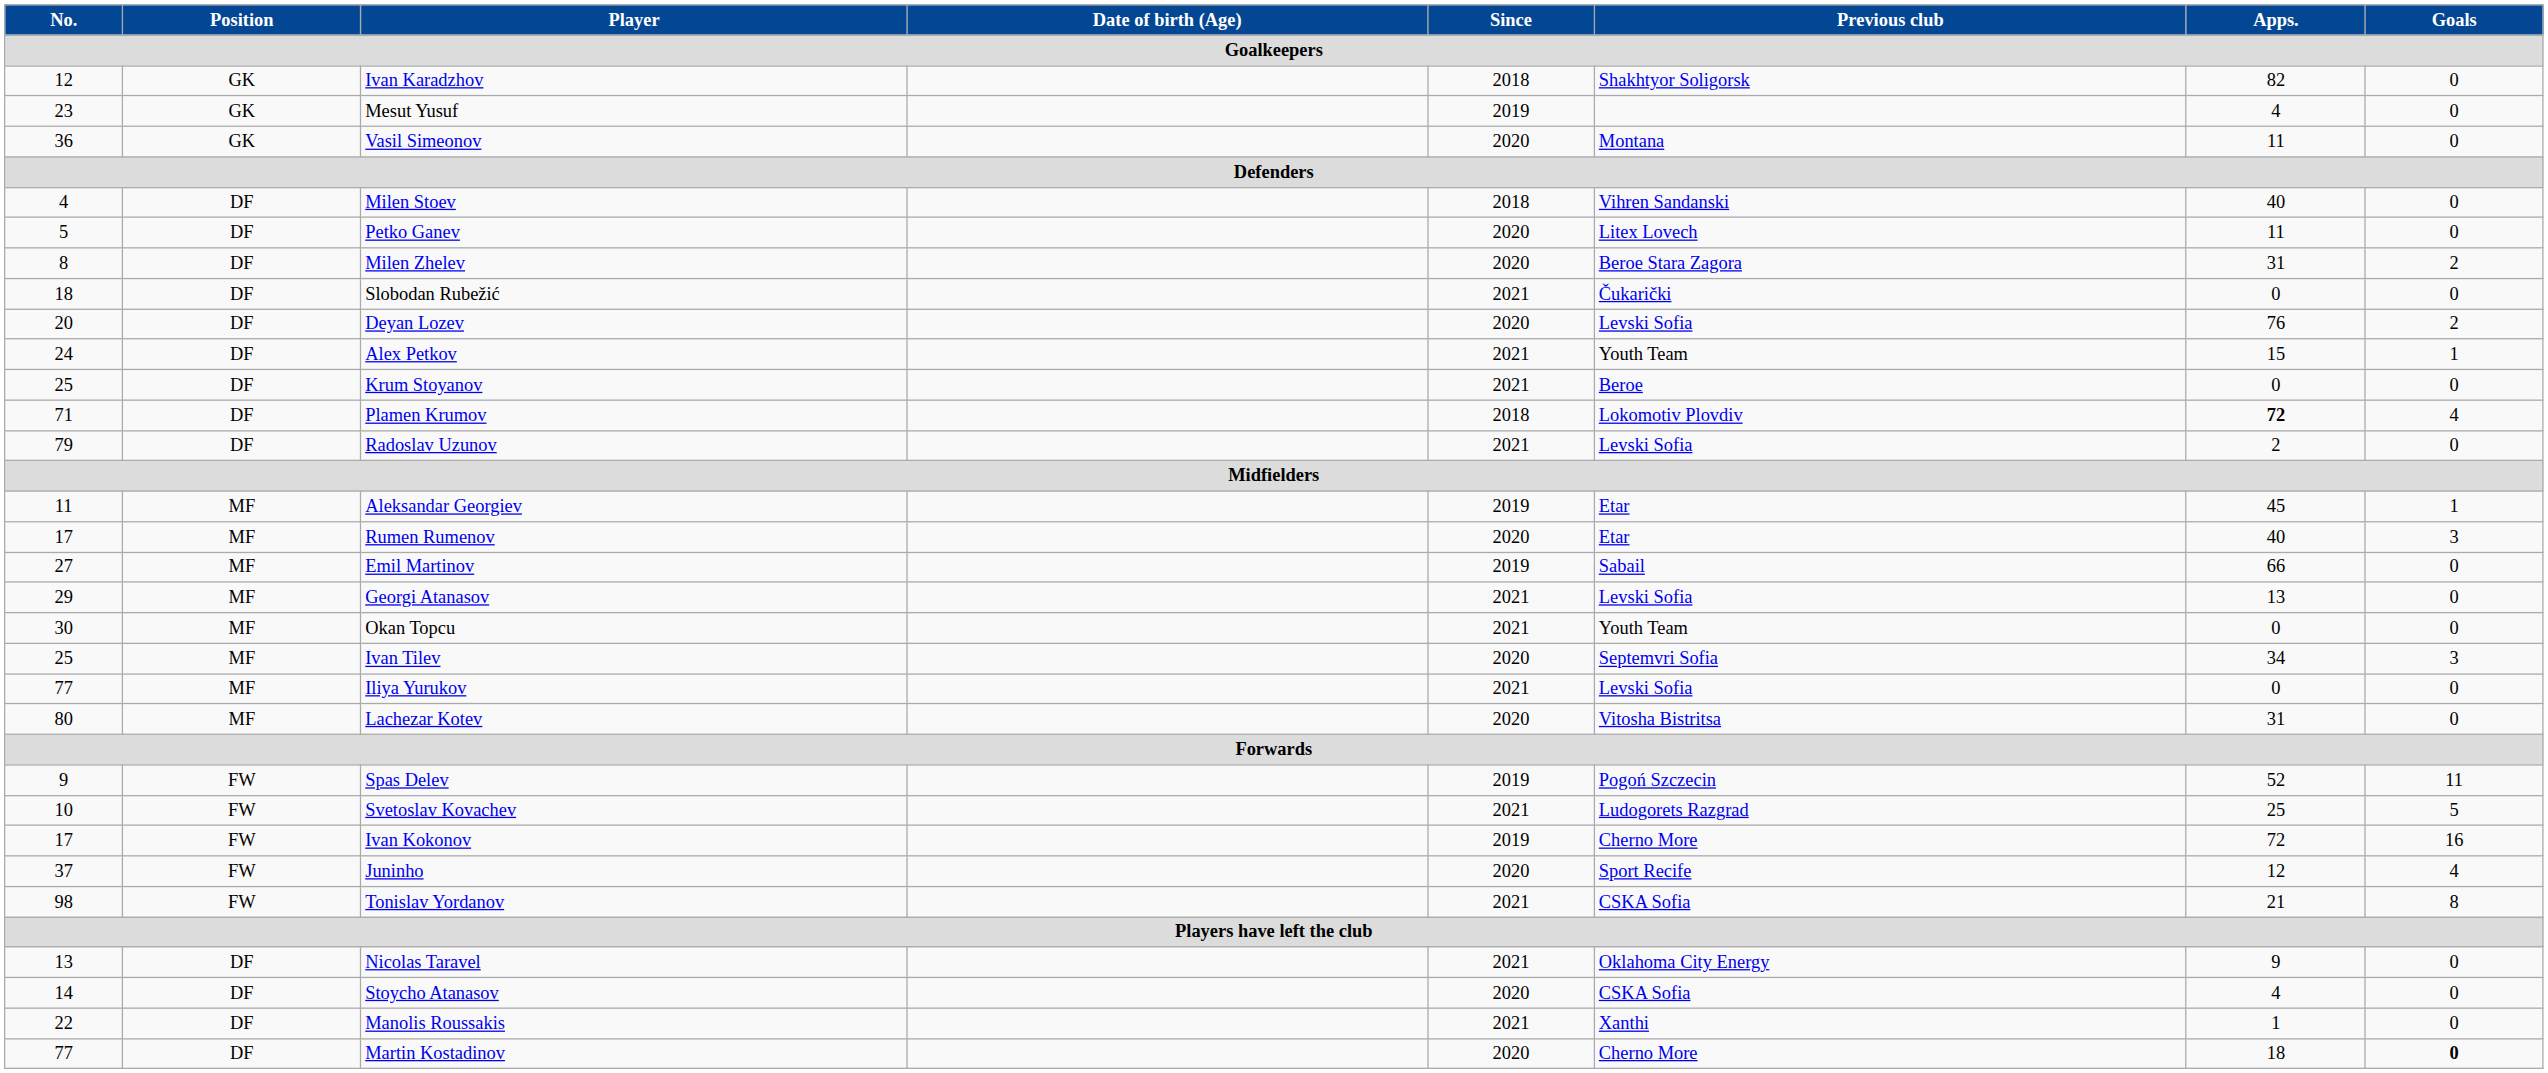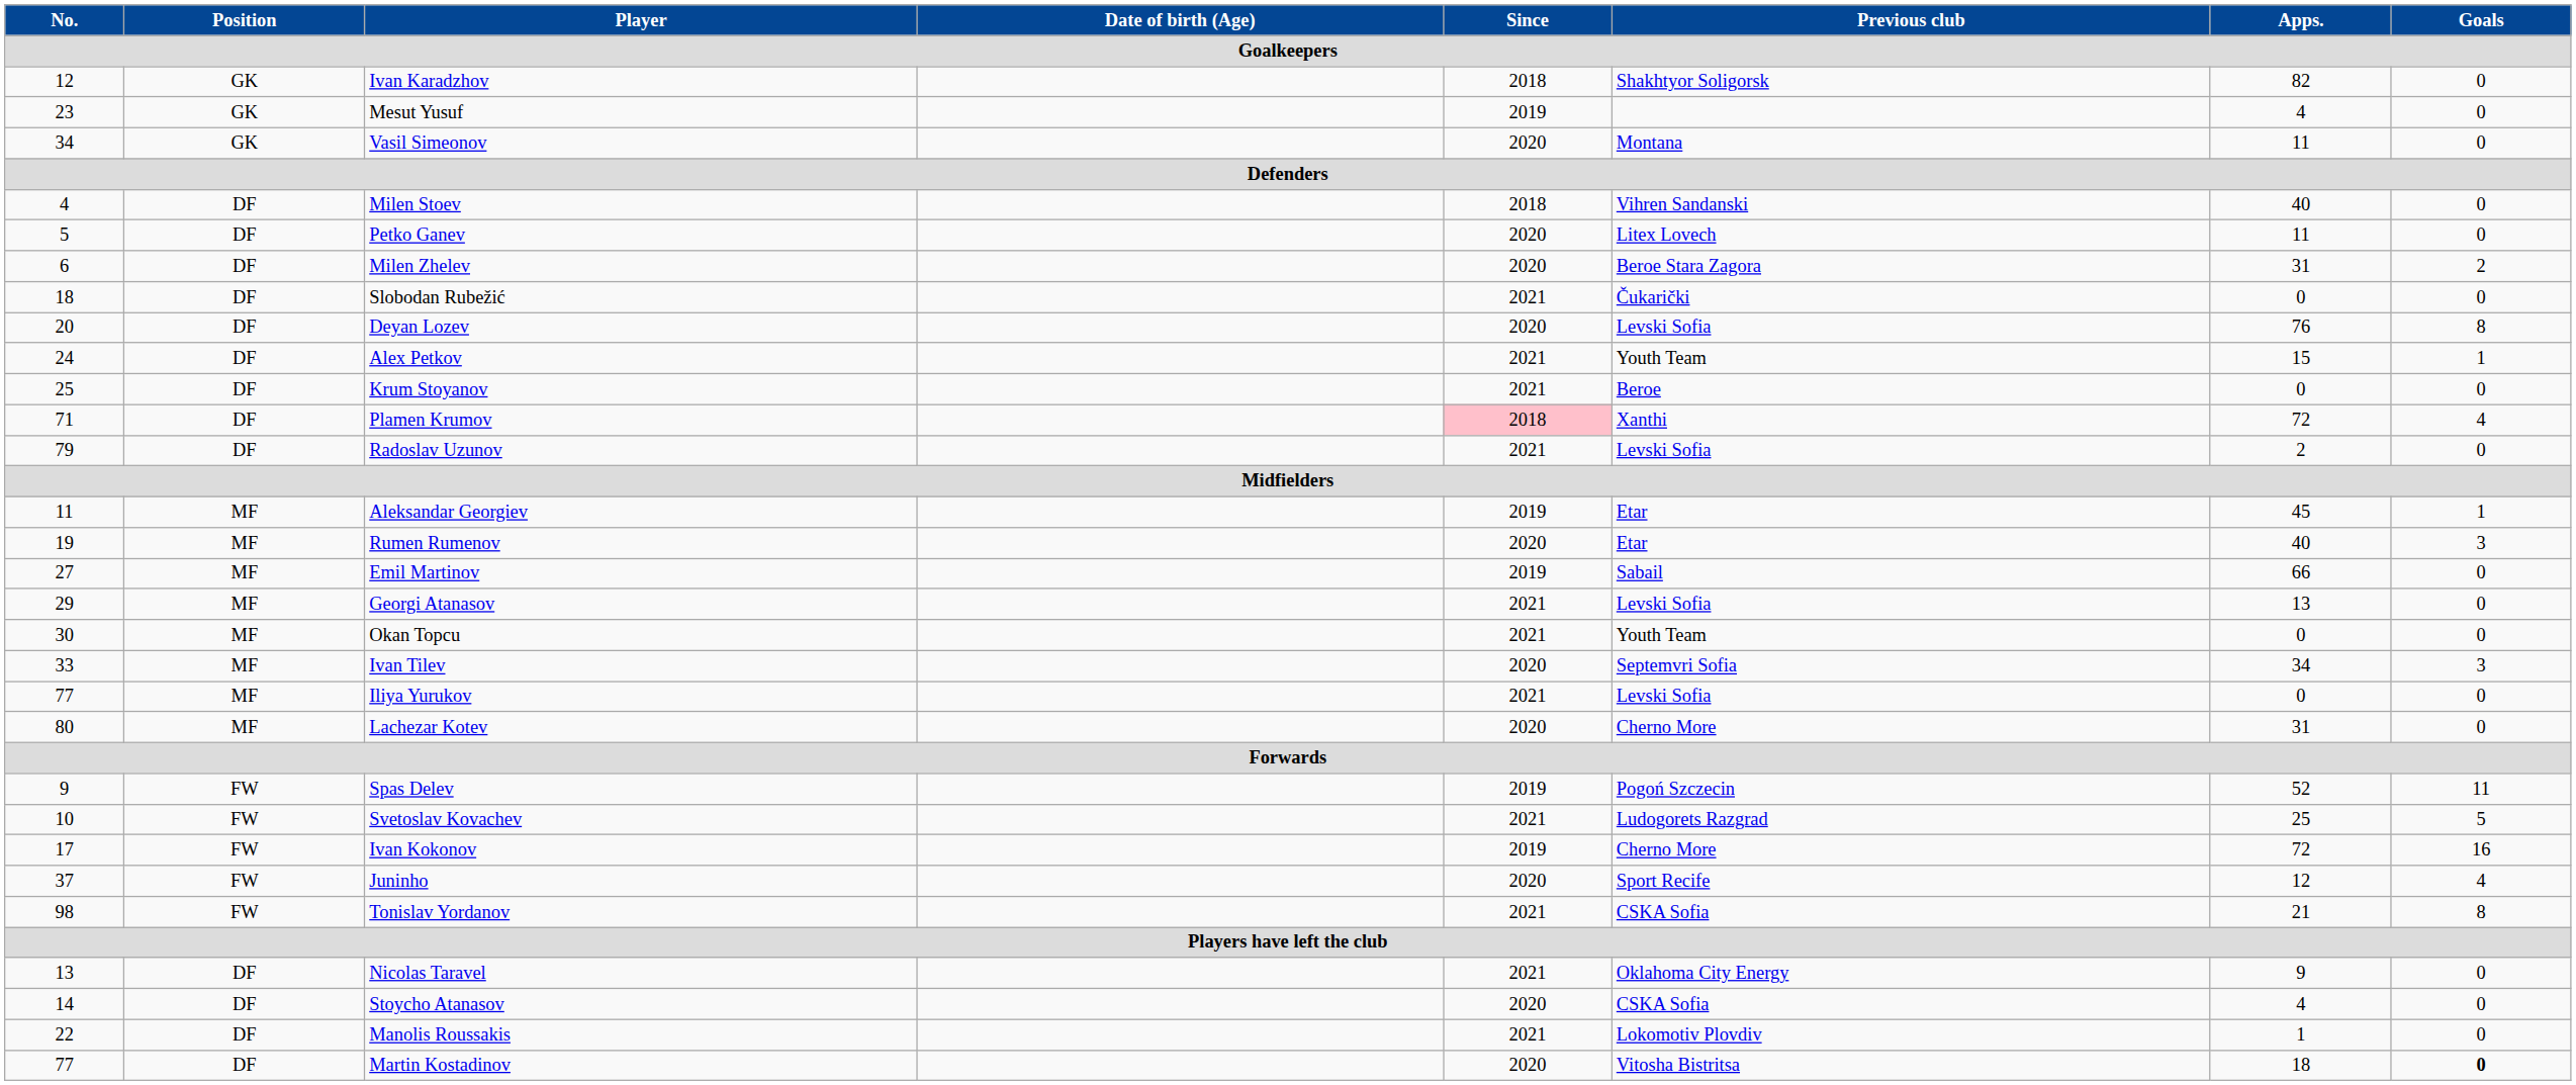 <table class="wikitable"  style="text-align:center; font-size:90%; width:100%;">
 <tr>
 <th scope="col" style="background-color:#034694;color:#FFFFFF">No.</th>
 <th scope="col" style="background-color:#034694;color:#FFFFFF">Position</th>
 <th scope="col" style="background-color:#034694;color:#FFFFFF">Player</th>
 <th scope="col" style="background-color:#034694;color:#FFFFFF">Date of birth (Age)</th>
 <th scope="col" style="background-color:#034694;color:#FFFFFF">Since</th>
 <th scope="col" style="background-color:#034694;color:#FFFFFF">Previous club</th>
 <th scope="col" style="background-color:#034694;color:#FFFFFF">Apps.</th>
 <th scope="col" style="background-color:#034694;color:#FFFFFF">Goals</th>
 </tr>
 <tr>
 <th colspan="11"  style="background:#dcdcdc; text-align:center;">Goalkeepers</th>
 </tr>
 <tr>
 <td>12</td>
 <td>GK</td>
 <td align=left> <a href='#'>Ivan Karadzhov</a></td>
 <td></td>
 <td>2018</td>
 <td align=left> <a href='#'>Shakhtyor Soligorsk</a></td>
 <td>82</td>
 <td>0</td>
 </tr>
 <tr>
 <td>23</td>
 <td>GK</td>
 <td align=left> Mesut Yusuf</td>
 <td></td>
 <td>2019</td>
 <td></td>
 <td>4</td>
 <td>0</td>
 </tr>
 <tr>
-<td>36</td>
+<td>34</td>
 <td>GK</td>
 <td align=left> <a href='#'>Vasil Simeonov</a></td>
 <td></td>
 <td>2020</td>
 <td align=left> <a href='#'>Montana</a></td>
 <td>11</td>
 <td>0</td>
 </tr>
 <tr>
 <th colspan="11"  style="background:#dcdcdc; text-align:center;">Defenders</th>
 </tr>
 <tr>
 <td>4</td>
 <td>DF</td>
 <td align=left> <a href='#'>Milen Stoev</a></td>
 <td></td>
 <td>2018</td>
 <td align=left> <a href='#'>Vihren Sandanski</a></td>
 <td>40</td>
 <td>0</td>
 </tr>
 <tr>
 <td>5</td>
 <td>DF</td>
 <td align=left> <a href='#'>Petko Ganev</a></td>
 <td></td>
 <td>2020</td>
 <td align=left> <a href='#'>Litex Lovech</a></td>
 <td>11</td>
 <td>0</td>
 </tr>
 <tr>
-<td>8</td>
+<td>6</td>
 <td>DF</td>
 <td align=left> <a href='#'>Milen Zhelev</a></td>
 <td></td>
 <td>2020</td>
 <td align=left> <a href='#'>Beroe Stara Zagora</a></td>
 <td>31</td>
 <td>2</td>
 </tr>
 <tr>
 <td>18</td>
 <td>DF</td>
 <td align=left> Slobodan Rubežić</td>
 <td></td>
 <td>2021</td>
 <td align=left> <a href='#'>Čukarički</a></td>
 <td>0</td>
 <td>0</td>
 </tr>
 <tr>
 <td>20</td>
 <td>DF</td>
 <td align=left> <a href='#'>Deyan Lozev</a></td>
 <td></td>
 <td>2020</td>
 <td align=left> <a href='#'>Levski Sofia</a></td>
 <td>76</td>
-<td>2</td>
+<td>8</td>
 </tr>
 <tr>
 <td>24</td>
 <td>DF</td>
 <td align=left> <a href='#'>Alex Petkov</a></td>
 <td></td>
 <td>2021</td>
 <td align=left>Youth Team</td>
 <td>15</td>
 <td>1</td>
 </tr>
 <tr>
 <td>25</td>
 <td>DF</td>
 <td align=left> <a href='#'>Krum Stoyanov</a></td>
 <td></td>
 <td>2021</td>
 <td align=left> <a href='#'>Beroe</a></td>
 <td>0</td>
 <td>0</td>
 </tr>
 <tr>
 <td>71</td>
 <td>DF</td>
 <td align=left> <a href='#'>Plamen Krumov</a></td>
 <td></td>
-<td>2018</td>
-<td align=left> <a href='#'>Lokomotiv Plovdiv</a></td>
-<td><strong>72</strong></td>
+<td style="background: pink;">2018</td>
+<td align=left> <a href='#'>Xanthi</a></td>
+<td>72</td>
 <td>4</td>
 </tr>
 <tr>
 <td>79</td>
 <td>DF</td>
 <td align=left> <a href='#'>Radoslav Uzunov</a></td>
 <td></td>
 <td>2021</td>
 <td align=left> <a href='#'>Levski Sofia</a></td>
 <td>2</td>
 <td>0</td>
 </tr>
 <tr>
 <th colspan="11"  style="background:#dcdcdc; text-align:center;">Midfielders</th>
 </tr>
 <tr>
 <td>11</td>
 <td>MF</td>
 <td align=left> <a href='#'>Aleksandar Georgiev</a></td>
 <td></td>
 <td>2019</td>
 <td align=left> <a href='#'>Etar</a></td>
 <td>45</td>
 <td>1</td>
 </tr>
 <tr>
-<td>17</td>
+<td>19</td>
 <td>MF</td>
 <td align=left> <a href='#'>Rumen Rumenov</a></td>
 <td></td>
 <td>2020</td>
 <td align=left> <a href='#'>Etar</a></td>
 <td>40</td>
 <td>3</td>
 </tr>
 <tr>
 <td>27</td>
 <td>MF</td>
 <td align=left> <a href='#'>Emil Martinov</a></td>
 <td></td>
 <td>2019</td>
 <td align=left> <a href='#'>Sabail</a></td>
 <td>66</td>
 <td>0</td>
 </tr>
 <tr>
 <td>29</td>
 <td>MF</td>
 <td align=left> <a href='#'>Georgi Atanasov</a></td>
 <td></td>
 <td>2021</td>
 <td align=left> <a href='#'>Levski Sofia</a></td>
 <td>13</td>
 <td>0</td>
 </tr>
 <tr>
 <td>30</td>
 <td>MF</td>
 <td align=left> Okan Topcu</td>
 <td></td>
 <td>2021</td>
 <td align=left>Youth Team</td>
 <td>0</td>
 <td>0</td>
 </tr>
 <tr>
-<td>25</td>
+<td>33</td>
 <td>MF</td>
 <td align=left> <a href='#'>Ivan Tilev</a></td>
 <td></td>
 <td>2020</td>
 <td align=left> <a href='#'>Septemvri Sofia</a></td>
 <td>34</td>
 <td>3</td>
 </tr>
 <tr>
 <td>77</td>
 <td>MF</td>
 <td align=left> <a href='#'>Iliya Yurukov</a></td>
 <td></td>
 <td>2021</td>
 <td align=left> <a href='#'>Levski Sofia</a></td>
 <td>0</td>
 <td>0</td>
 </tr>
 <tr>
 <td>80</td>
 <td>MF</td>
 <td align=left> <a href='#'>Lachezar Kotev</a></td>
 <td></td>
 <td>2020</td>
-<td align=left> <a href='#'>Vitosha Bistritsa</a></td>
+<td align=left> <a href='#'>Cherno More</a></td>
 <td>31</td>
 <td>0</td>
 </tr>
 <tr>
 <th colspan="11"  style="background:#dcdcdc; text-align:center;">Forwards</th>
 </tr>
 <tr>
 <td>9</td>
 <td>FW</td>
 <td align=left> <a href='#'>Spas Delev</a></td>
 <td></td>
 <td>2019</td>
 <td align=left> <a href='#'>Pogoń Szczecin</a></td>
 <td>52</td>
 <td>11</td>
 </tr>
 <tr>
 <td>10</td>
 <td>FW</td>
 <td align=left> <a href='#'>Svetoslav Kovachev</a></td>
 <td></td>
 <td>2021</td>
 <td align=left> <a href='#'>Ludogorets Razgrad</a></td>
 <td>25</td>
 <td>5</td>
 </tr>
 <tr>
 <td>17</td>
 <td>FW</td>
 <td align=left> <a href='#'>Ivan Kokonov</a></td>
 <td></td>
 <td>2019</td>
 <td align=left> <a href='#'>Cherno More</a></td>
 <td>72</td>
 <td>16</td>
 </tr>
 <tr>
 <td>37</td>
 <td>FW</td>
 <td align=left> <a href='#'>Juninho</a></td>
 <td></td>
 <td>2020</td>
 <td align=left> <a href='#'>Sport Recife</a></td>
 <td>12</td>
 <td>4</td>
 </tr>
 <tr>
 <td>98</td>
 <td>FW</td>
 <td align=left> <a href='#'>Tonislav Yordanov</a></td>
 <td></td>
 <td>2021</td>
 <td align=left> <a href='#'>CSKA Sofia</a></td>
 <td>21</td>
 <td>8</td>
 </tr>
 <tr>
 <th colspan="11"  style="background:#dcdcdc; text-align:center;">Players have left the club</th>
 </tr>
 <tr>
 <td>13</td>
 <td>DF</td>
 <td align=left> <a href='#'>Nicolas Taravel</a></td>
 <td></td>
 <td>2021</td>
 <td align=left> <a href='#'>Oklahoma City Energy</a></td>
 <td>9</td>
 <td>0</td>
 </tr>
 <tr>
 <td>14</td>
 <td>DF</td>
 <td align=left> <a href='#'>Stoycho Atanasov</a></td>
 <td></td>
 <td>2020</td>
 <td align=left> <a href='#'>CSKA Sofia</a></td>
 <td>4</td>
 <td>0</td>
 </tr>
 <tr>
 <td>22</td>
 <td>DF</td>
 <td align=left> <a href='#'>Manolis Roussakis</a></td>
 <td></td>
 <td>2021</td>
-<td align=left> <a href='#'>Xanthi</a></td>
+<td align=left> <a href='#'>Lokomotiv Plovdiv</a></td>
 <td>1</td>
 <td>0</td>
 </tr>
 <tr>
 <td>77</td>
 <td>DF</td>
 <td align=left> <a href='#'>Martin Kostadinov</a></td>
 <td></td>
 <td>2020</td>
-<td align=left> <a href='#'>Cherno More</a></td>
+<td align=left> <a href='#'>Vitosha Bistritsa</a></td>
 <td>18</td>
 <td><strong>0</strong></td>
 </tr>
 </table>
